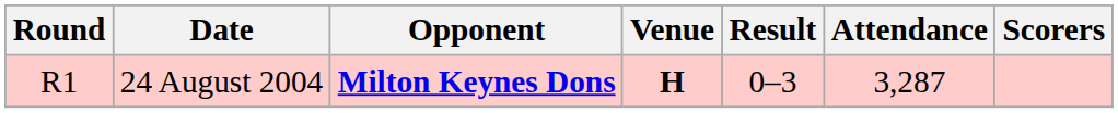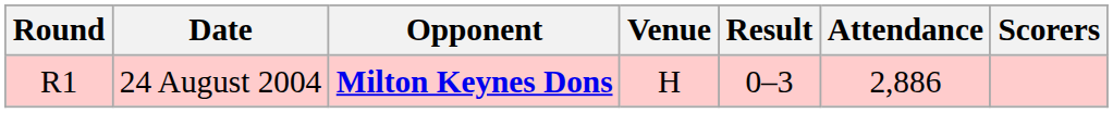 <table class= "wikitable " style="font-size:100%; text-align:center">
 <tr>
 <th>Round</th>
 <th>Date</th>
 <th>Opponent</th>
 <th>Venue</th>
 <th>Result</th>
 <th>Attendance</th>
 <th>Scorers</th>
 </tr>
 <tr style="background: #FFCCCC;">
 <td>R1</td>
 <td>24 August 2004</td>
 <td><strong><a href='#'>Milton Keynes Dons</a></strong></td>
-<td><strong>H</strong></td>
+<td>H</td>
 <td>0–3</td>
-<td>3,287</td>
+<td>2,886</td>
 <td></td>
 </tr>
 </table>
